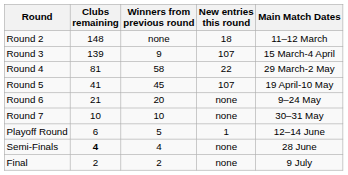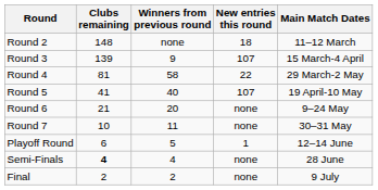 <table class="wikitable">
 <tr>
 <th>Round</th>
 <th>Clubs<br>remaining</th>
 <th>Winners from<br>previous round</th>
 <th>New entries<br>this round</th>
 <th>Main Match Dates</th>
 </tr>
 <tr>
 <td>Round 2</td>
 <td style="text-align:center;">148</td>
 <td style="text-align:center;">none</td>
 <td style="text-align:center;">18</td>
 <td style="text-align:center;">11–12 March</td>
 </tr>
 <tr>
 <td>Round 3</td>
 <td style="text-align:center;">139</td>
 <td style="text-align:center;">9</td>
 <td style="text-align:center;">107</td>
 <td style="text-align:center;">15 March-4 April</td>
 </tr>
 <tr>
 <td>Round 4</td>
 <td style="text-align:center;">81</td>
 <td style="text-align:center;">58</td>
 <td style="text-align:center;">22</td>
 <td style="text-align:center;">29 March-2 May</td>
 </tr>
 <tr>
 <td>Round 5</td>
 <td style="text-align:center;">41</td>
-<td style="text-align:center;">45</td>
+<td style="text-align:center;">40</td>
 <td style="text-align:center;">107</td>
 <td style="text-align:center;">19 April-10 May</td>
 </tr>
 <tr>
 <td>Round 6</td>
 <td style="text-align:center;">21</td>
 <td style="text-align:center;">20</td>
 <td style="text-align:center;">none</td>
 <td style="text-align:center;">9–24 May</td>
 </tr>
 <tr>
 <td>Round 7</td>
 <td style="text-align:center;">10</td>
-<td style="text-align:center;">10</td>
+<td style="text-align:center;">11</td>
 <td style="text-align:center;">none</td>
 <td style="text-align:center;">30–31 May</td>
 </tr>
 <tr>
 <td>Playoff Round</td>
 <td style="text-align:center;">6</td>
 <td style="text-align:center;">5</td>
 <td style="text-align:center;">1</td>
 <td style="text-align:center;">12–14 June</td>
 </tr>
 <tr>
 <td>Semi-Finals</td>
 <td style="text-align:center;"><strong>4</strong></td>
 <td style="text-align:center;">4</td>
 <td style="text-align:center;">none</td>
 <td style="text-align:center;">28 June</td>
 </tr>
 <tr>
 <td>Final</td>
 <td style="text-align:center;">2</td>
 <td style="text-align:center;">2</td>
 <td style="text-align:center;">none</td>
 <td style="text-align:center;">9 July</td>
 </tr>
 </table>
